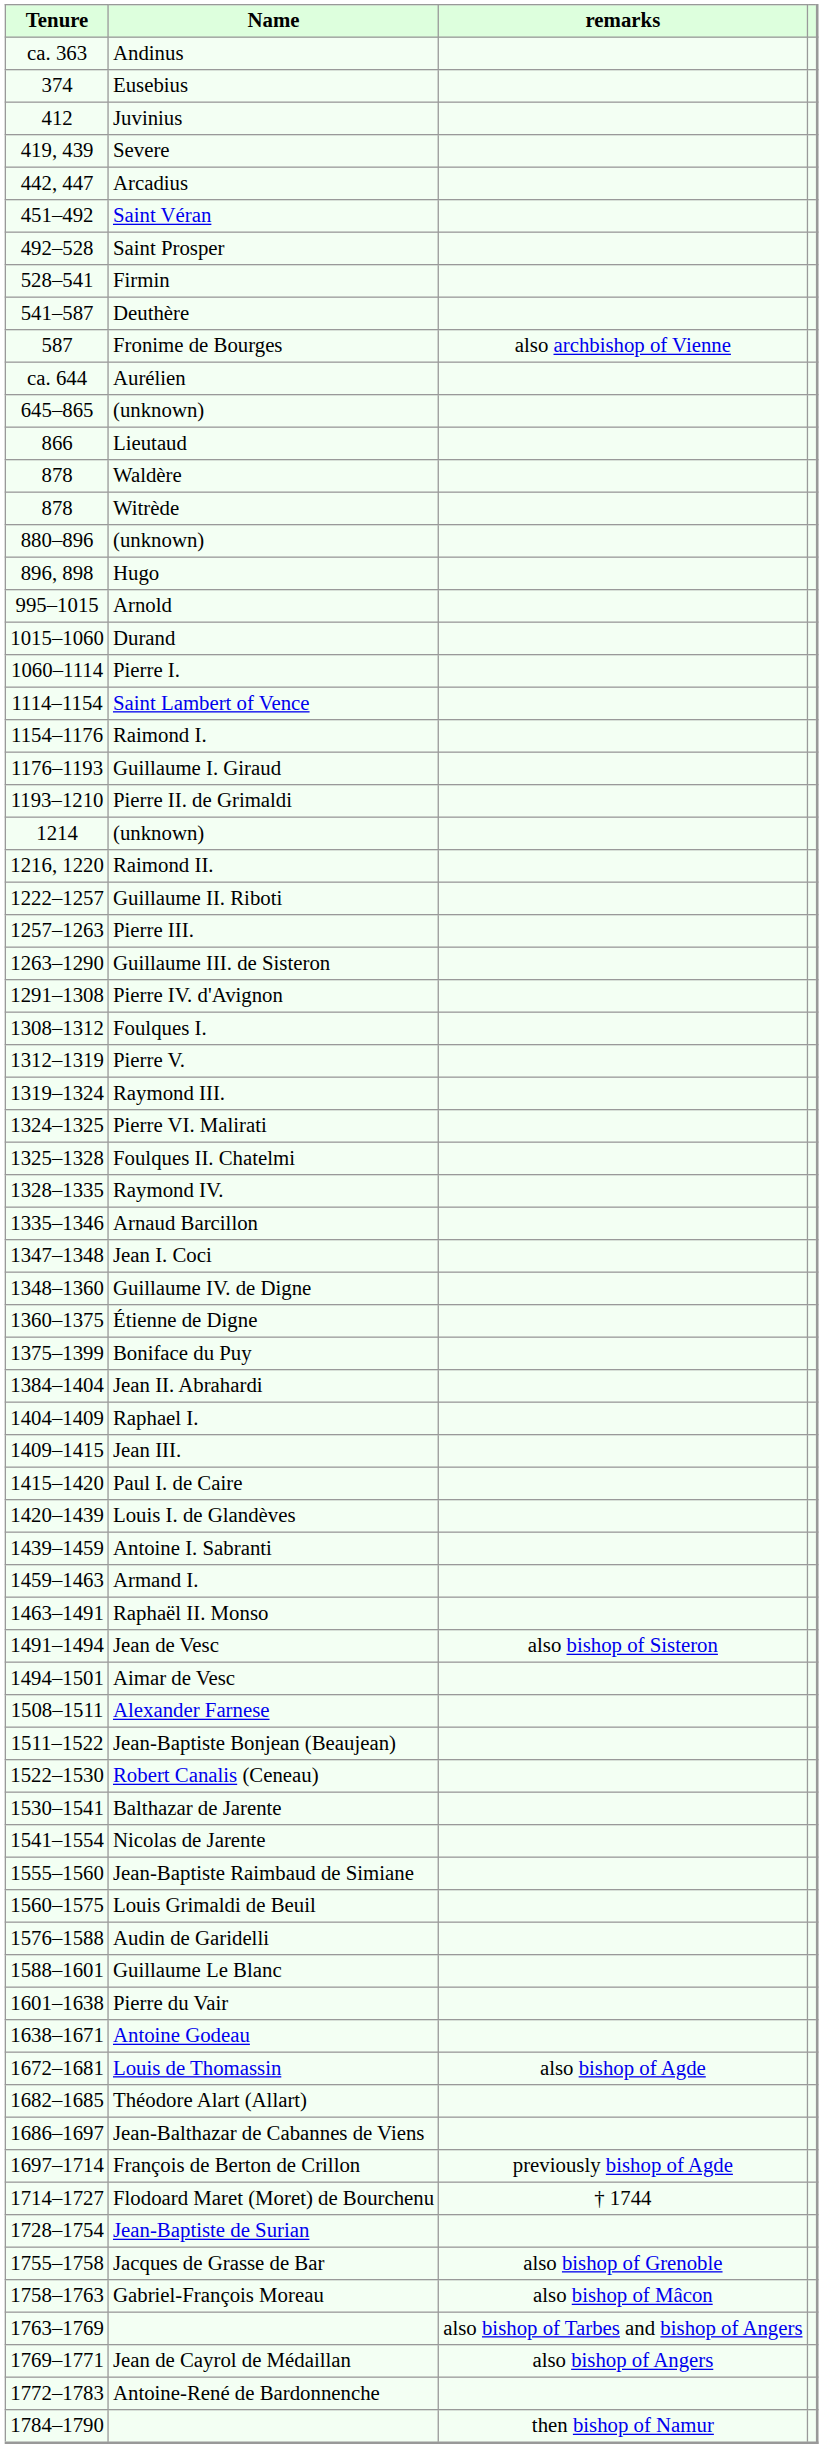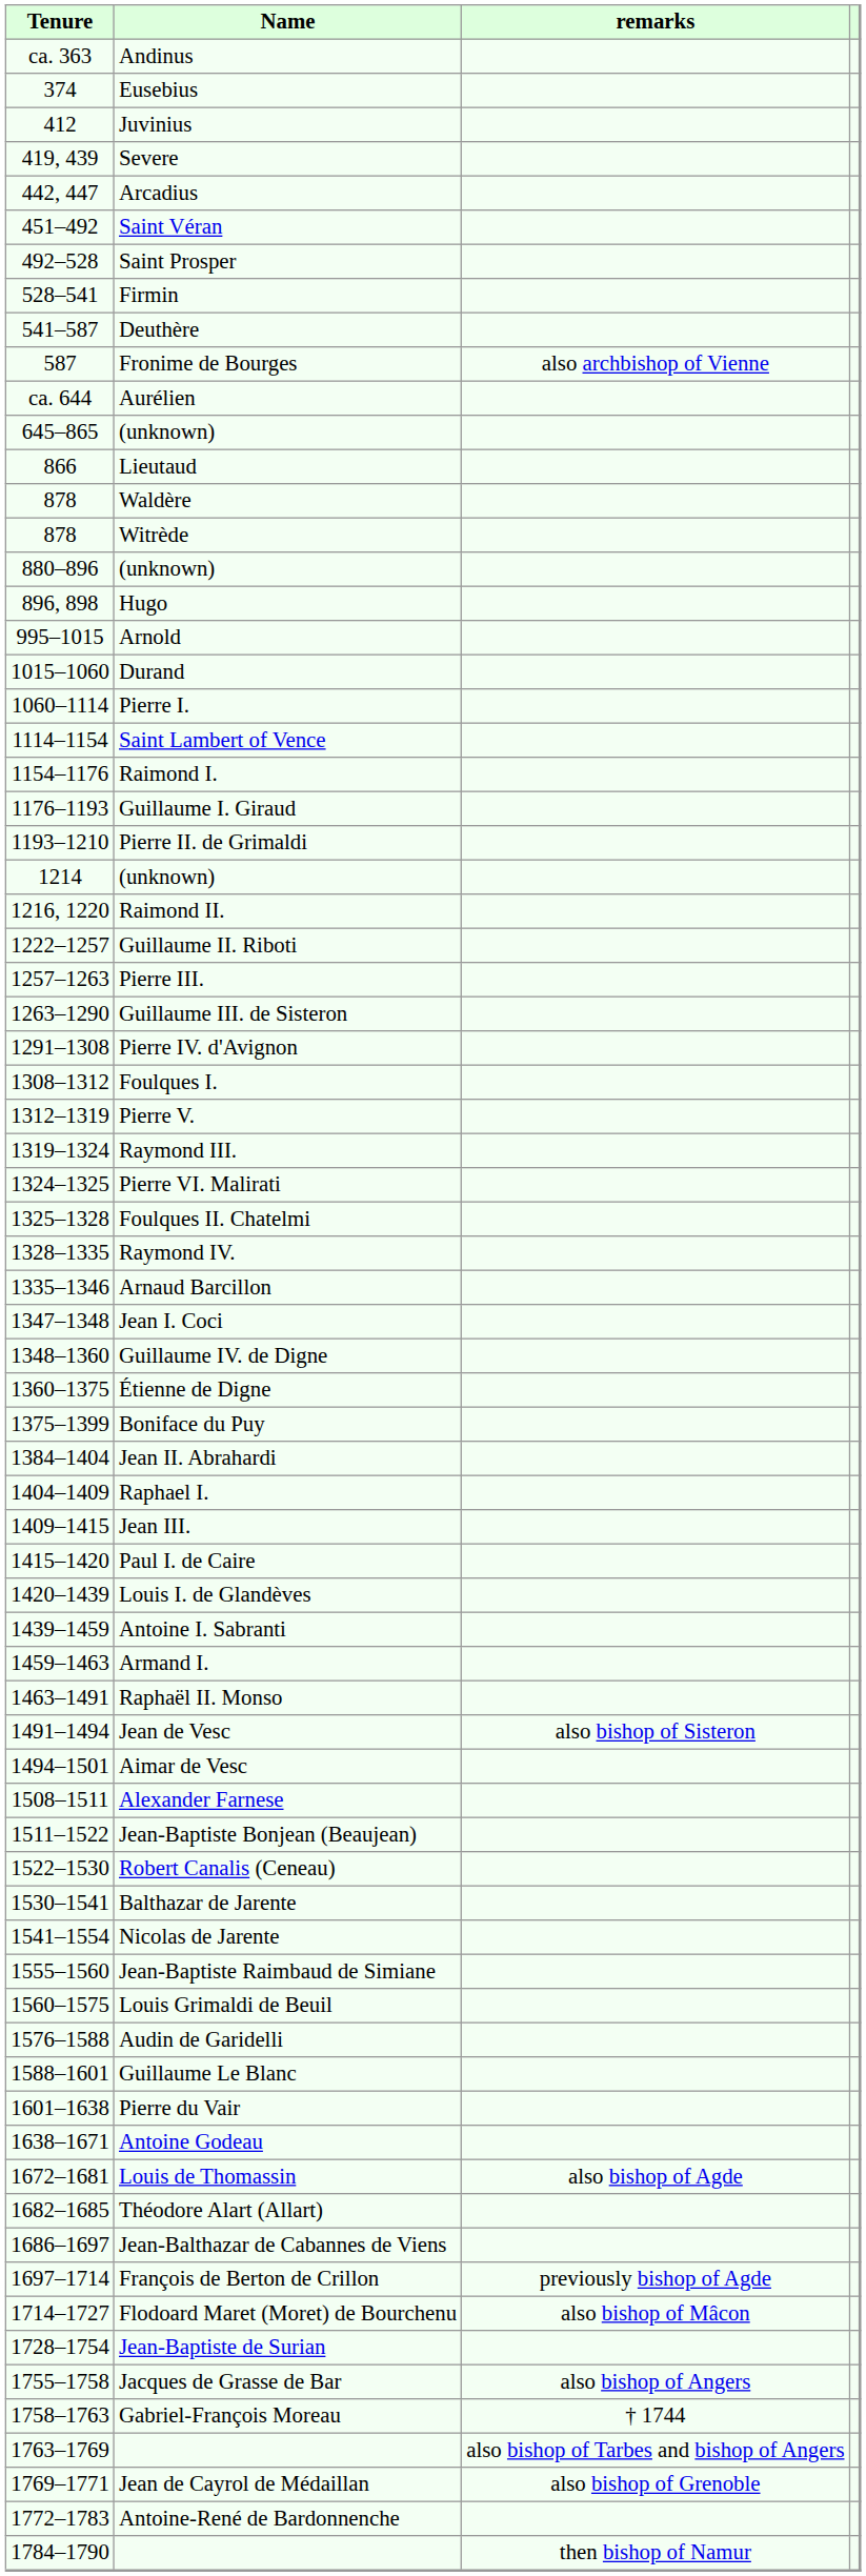 <table align="center" rules="all" cellspacing="0" cellpadding="3" style="border: 1px solid #999; border-right: 2px solid #999; border-bottom: 2px solid #999; background: #f3fff3">
 <tr style="background: #ddffdd">
 <th>Tenure</th>
 <th>Name</th>
 <th>remarks</th>
 <th></th>
 </tr>
 <tr>
 <td align=center>ca. 363</td>
 <td>Andinus</td>
 <td align="center"></td>
 <td></td>
 </tr>
 <tr>
 <td align=center>374</td>
 <td>Eusebius</td>
 <td align="center"></td>
 <td></td>
 </tr>
 <tr>
 <td align=center>412</td>
 <td>Juvinius</td>
 <td align="center"></td>
 <td></td>
 </tr>
 <tr>
 <td align=center>419, 439</td>
 <td>Severe</td>
 <td align="center"></td>
 <td></td>
 </tr>
 <tr>
 <td align=center>442, 447</td>
 <td>Arcadius</td>
 <td align="center"></td>
 <td></td>
 </tr>
 <tr>
 <td align=center>451–492</td>
 <td><a href='#'>Saint Véran</a></td>
 <td align="center"></td>
 <td></td>
 </tr>
 <tr>
 <td align=center>492–528</td>
 <td>Saint Prosper</td>
 <td align="center"></td>
 <td></td>
 </tr>
 <tr>
 <td align=center>528–541</td>
 <td>Firmin</td>
 <td align="center"></td>
 <td></td>
 </tr>
 <tr>
 <td align=center>541–587</td>
 <td>Deuthère</td>
 <td align="center"></td>
 <td></td>
 </tr>
 <tr>
 <td align=center>587</td>
 <td>Fronime de Bourges</td>
 <td align="center">also <a href='#'>archbishop of Vienne</a></td>
 <td></td>
 </tr>
 <tr>
 <td align=center>ca. 644</td>
 <td>Aurélien</td>
 <td align="center"></td>
 <td></td>
 </tr>
 <tr>
 <td align=center>645–865</td>
 <td>(unknown)</td>
 <td align="center"></td>
 <td></td>
 </tr>
 <tr>
 <td align=center>866</td>
 <td>Lieutaud</td>
 <td align="center"></td>
 <td></td>
 </tr>
 <tr>
 <td align=center>878</td>
 <td>Waldère</td>
 <td align="center"></td>
 <td></td>
 </tr>
 <tr>
 <td align=center>878</td>
 <td>Witrède</td>
 <td align="center"></td>
 <td></td>
 </tr>
 <tr>
 <td align=center>880–896</td>
 <td>(unknown)</td>
 <td align="center"></td>
 <td></td>
 </tr>
 <tr>
 <td align=center>896, 898</td>
 <td>Hugo</td>
 <td align="center"></td>
 <td></td>
 </tr>
 <tr>
 <td align=center>995–1015</td>
 <td>Arnold</td>
 <td align="center"></td>
 <td></td>
 </tr>
 <tr>
 <td align=center>1015–1060</td>
 <td>Durand</td>
 <td align="center"></td>
 <td></td>
 </tr>
 <tr>
 <td align=center>1060–1114</td>
 <td>Pierre I.</td>
 <td align="center"></td>
 <td></td>
 </tr>
 <tr>
 <td align=center>1114–1154</td>
 <td><a href='#'>Saint Lambert of Vence</a></td>
 <td align="center"></td>
 <td></td>
 </tr>
 <tr>
 <td align=center>1154–1176</td>
 <td>Raimond I.</td>
 <td align="center"></td>
 <td></td>
 </tr>
 <tr>
 <td align=center>1176–1193</td>
 <td>Guillaume I. Giraud</td>
 <td align="center"></td>
 <td></td>
 </tr>
 <tr>
 <td align=center>1193–1210</td>
 <td>Pierre II. de Grimaldi</td>
 <td align="center"></td>
 <td></td>
 </tr>
 <tr>
 <td align=center>1214</td>
 <td>(unknown)</td>
 <td align="center"></td>
 <td></td>
 </tr>
 <tr>
 <td align=center>1216, 1220</td>
 <td>Raimond II.</td>
 <td align="center"></td>
 <td></td>
 </tr>
 <tr>
 <td align=center>1222–1257</td>
 <td>Guillaume II. Riboti</td>
 <td align="center"></td>
 <td></td>
 </tr>
 <tr>
 <td align=center>1257–1263</td>
 <td>Pierre III.</td>
 <td align="center"></td>
 <td></td>
 </tr>
 <tr>
 <td align=center>1263–1290</td>
 <td>Guillaume III. de Sisteron</td>
 <td align="center"></td>
 <td></td>
 </tr>
 <tr>
 <td align=center>1291–1308</td>
 <td>Pierre IV. d'Avignon</td>
 <td align="center"></td>
 <td></td>
 </tr>
 <tr>
 <td align=center>1308–1312</td>
 <td>Foulques I.</td>
 <td align="center"></td>
 <td></td>
 </tr>
 <tr>
 <td align=center>1312–1319</td>
 <td>Pierre V.</td>
 <td align="center"></td>
 <td></td>
 </tr>
 <tr>
 <td align=center>1319–1324</td>
 <td>Raymond III.</td>
 <td align="center"></td>
 <td></td>
 </tr>
 <tr>
 <td align=center>1324–1325</td>
 <td>Pierre VI. Malirati</td>
 <td align="center"></td>
 <td></td>
 </tr>
 <tr>
 <td align=center>1325–1328</td>
 <td>Foulques II. Chatelmi</td>
 <td align="center"></td>
 <td></td>
 </tr>
 <tr>
 <td align=center>1328–1335</td>
 <td>Raymond IV.</td>
 <td align="center"></td>
 <td></td>
 </tr>
 <tr>
 <td align=center>1335–1346</td>
 <td>Arnaud Barcillon</td>
 <td align="center"></td>
 <td></td>
 </tr>
 <tr>
 <td align=center>1347–1348</td>
 <td>Jean I. Coci</td>
 <td align="center"></td>
 <td></td>
 </tr>
 <tr>
 <td align=center>1348–1360</td>
 <td>Guillaume IV. de Digne</td>
 <td align="center"></td>
 <td></td>
 </tr>
 <tr>
 <td align=center>1360–1375</td>
 <td>Étienne de Digne</td>
 <td align="center"></td>
 <td></td>
 </tr>
 <tr>
 <td align=center>1375–1399</td>
 <td>Boniface du Puy</td>
 <td align="center"></td>
 <td></td>
 </tr>
 <tr>
 <td align=center>1384–1404</td>
 <td>Jean II. Abrahardi</td>
 <td align="center"></td>
 <td></td>
 </tr>
 <tr>
 <td align=center>1404–1409</td>
 <td>Raphael I.</td>
 <td align="center"></td>
 <td></td>
 </tr>
 <tr>
 <td align=center>1409–1415</td>
 <td>Jean III.</td>
 <td align="center"></td>
 <td></td>
 </tr>
 <tr>
 <td align=center>1415–1420</td>
 <td>Paul I. de Caire</td>
 <td align="center"></td>
 <td></td>
 </tr>
 <tr>
 <td align=center>1420–1439</td>
 <td>Louis I. de Glandèves</td>
 <td align="center"></td>
 <td></td>
 </tr>
 <tr>
 <td align=center>1439–1459</td>
 <td>Antoine I. Sabranti</td>
 <td align="center"></td>
 <td></td>
 </tr>
 <tr>
 <td align=center>1459–1463</td>
 <td>Armand I.</td>
 <td align="center"></td>
 <td></td>
 </tr>
 <tr>
 <td align=center>1463–1491</td>
 <td>Raphaël II. Monso</td>
 <td align="center"></td>
 <td></td>
 </tr>
 <tr>
 <td align=center>1491–1494</td>
 <td>Jean de Vesc</td>
 <td align="center">also <a href='#'>bishop of Sisteron</a></td>
 <td></td>
 </tr>
 <tr>
 <td align=center>1494–1501</td>
 <td>Aimar de Vesc</td>
 <td align="center"></td>
 <td></td>
 </tr>
 <tr>
 <td align=center>1508–1511</td>
 <td><a href='#'>Alexander Farnese</a></td>
 <td align="center"></td>
 <td></td>
 </tr>
 <tr>
 <td align=center>1511–1522</td>
 <td>Jean-Baptiste Bonjean (Beaujean)</td>
 <td align="center"></td>
 <td></td>
 </tr>
 <tr>
 <td align=center>1522–1530</td>
 <td><a href='#'>Robert Canalis</a> (Ceneau)</td>
 <td align="center"></td>
 <td></td>
 </tr>
 <tr>
 <td align=center>1530–1541</td>
 <td>Balthazar de Jarente</td>
 <td align="center"></td>
 <td></td>
 </tr>
 <tr>
 <td align=center>1541–1554</td>
 <td>Nicolas de Jarente</td>
 <td align="center"></td>
 <td></td>
 </tr>
 <tr>
 <td align=center>1555–1560</td>
 <td>Jean-Baptiste Raimbaud de Simiane</td>
 <td align="center"></td>
 <td></td>
 </tr>
 <tr>
 <td align=center>1560–1575</td>
 <td>Louis Grimaldi de Beuil</td>
 <td align="center"></td>
 <td></td>
 </tr>
 <tr>
 <td align=center>1576–1588</td>
 <td>Audin de Garidelli</td>
 <td align="center"></td>
 <td></td>
 </tr>
 <tr>
 <td align=center>1588–1601</td>
 <td>Guillaume Le Blanc</td>
 <td align="center"></td>
 <td></td>
 </tr>
 <tr>
 <td align=center>1601–1638</td>
 <td>Pierre du Vair</td>
 <td align="center"></td>
 <td></td>
 </tr>
 <tr>
 <td align=center>1638–1671</td>
 <td><a href='#'>Antoine Godeau</a></td>
 <td align="center"></td>
 <td></td>
 </tr>
 <tr>
 <td align=center>1672–1681</td>
 <td><a href='#'>Louis de Thomassin</a></td>
 <td align="center">also <a href='#'>bishop of Agde</a></td>
 <td></td>
 </tr>
 <tr>
 <td align=center>1682–1685</td>
 <td>Théodore Alart (Allart)</td>
 <td align="center"></td>
 <td></td>
 </tr>
 <tr>
 <td align=center>1686–1697</td>
 <td>Jean-Balthazar de Cabannes de Viens</td>
 <td align="center"></td>
 <td></td>
 </tr>
 <tr>
 <td align=center>1697–1714</td>
 <td>François de Berton de Crillon</td>
 <td align="center">previously <a href='#'>bishop of Agde</a></td>
 <td></td>
 </tr>
 <tr>
 <td align=center>1714–1727</td>
 <td>Flodoard Maret (Moret) de Bourchenu</td>
-<td align="center">† 1744</td>
+<td align="center">also <a href='#'>bishop of Mâcon</a></td>
 <td></td>
 </tr>
 <tr>
 <td align=center>1728–1754</td>
 <td><a href='#'>Jean-Baptiste de Surian</a></td>
 <td align="center"></td>
 <td></td>
 </tr>
 <tr>
 <td align=center>1755–1758</td>
 <td>Jacques de Grasse de Bar</td>
-<td align="center">also <a href='#'>bishop of Grenoble</a></td>
+<td align="center">also <a href='#'>bishop of Angers</a></td>
 <td></td>
 </tr>
 <tr>
 <td align=center>1758–1763</td>
 <td>Gabriel-François Moreau</td>
-<td align="center">also <a href='#'>bishop of Mâcon</a></td>
+<td align="center">† 1744</td>
 <td></td>
 </tr>
 <tr>
 <td align=center>1763–1769</td>
 <td></td>
 <td align="center">also <a href='#'>bishop of Tarbes</a> and <a href='#'>bishop of Angers</a></td>
 <td></td>
 </tr>
 <tr>
 <td align=center>1769–1771</td>
 <td>Jean de Cayrol de Médaillan</td>
-<td align="center">also <a href='#'>bishop of Angers</a></td>
+<td align="center">also <a href='#'>bishop of Grenoble</a></td>
 <td></td>
 </tr>
 <tr>
 <td align=center>1772–1783</td>
 <td>Antoine-René de Bardonnenche</td>
 <td align="center"></td>
 <td></td>
 </tr>
 <tr>
 <td align=center>1784–1790</td>
 <td></td>
 <td align="center">then <a href='#'>bishop of Namur</a></td>
 <td></td>
 </tr>
 </table>
